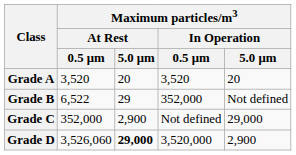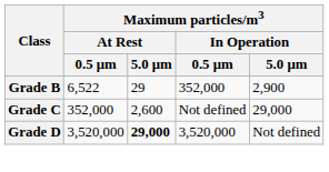 <table class="wikitable">
 <tr>
 <th rowspan="3">Class</th>
 <th colspan="4" align="center">Maximum particles/m<sup>3</sup></th>
 </tr>
 <tr>
 <th colspan=2>At Rest</th>
 <th colspan=2>In Operation</th>
 </tr>
 <tr>
 <th>0.5 μm</th>
 <th>5.0 μm</th>
 <th>0.5 μm</th>
 <th>5.0 μm</th>
 </tr>
 <tr>
-<th>Grade A</th>
-<td>3,520</td>
-<td>20</td>
-<td>3,520</td>
-<td>20</td>
-</tr>
-<tr>
 <th>Grade B</th>
 <td>6,522</td>
 <td>29</td>
 <td>352,000</td>
-<td>Not defined</td>
+<td>2,900</td>
 </tr>
 <tr>
 <th>Grade C</th>
 <td>352,000</td>
-<td>2,900</td>
+<td>2,600</td>
 <td>Not defined</td>
 <td>29,000</td>
 </tr>
 <tr>
 <th>Grade D</th>
-<td>3,526,060</td>
+<td>3,520,000</td>
 <td><strong>29,000</strong></td>
 <td>3,520,000</td>
-<td>2,900</td>
+<td>Not defined</td>
 </tr>
 </table>
